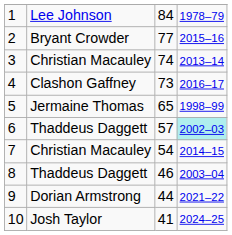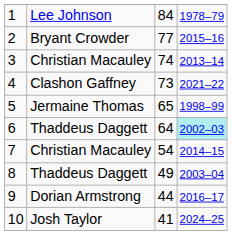 <table class="wikitable">
 <tr>
 </tr>
 <tr>
 <td>1</td>
 <td><a href='#'>Lee Johnson</a></td>
 <td>84</td>
 <td style="font-size:80%;"><a href='#'>1978–79</a></td>
 </tr>
 <tr>
 <td>2</td>
 <td>Bryant Crowder</td>
 <td>77</td>
 <td style="font-size:80%;"><a href='#'>2015–16</a></td>
 </tr>
 <tr>
 <td>3</td>
 <td>Christian Macauley</td>
 <td>74</td>
 <td style="font-size:80%;"><a href='#'>2013–14</a></td>
 </tr>
 <tr>
 <td>4</td>
 <td>Clashon Gaffney</td>
 <td>73</td>
-<td style="font-size:80%;"><a href='#'>2016–17</a></td>
+<td style="font-size:80%;"><a href='#'>2021–22</a></td>
 </tr>
 <tr>
 <td>5</td>
 <td>Jermaine Thomas</td>
 <td>65</td>
 <td style="font-size:80%;"><a href='#'>1998–99</a></td>
 </tr>
 <tr>
 <td>6</td>
 <td>Thaddeus Daggett</td>
-<td>57</td>
+<td>64</td>
 <td style="background: paleturquoise; font-size:80%;"><a href='#'>2002–03</a></td>
 </tr>
 <tr>
 <td>7</td>
 <td>Christian Macauley</td>
 <td>54</td>
 <td style="font-size:80%;"><a href='#'>2014–15</a></td>
 </tr>
 <tr>
 <td>8</td>
 <td>Thaddeus Daggett</td>
-<td>46</td>
+<td>49</td>
 <td style="font-size:80%;"><a href='#'>2003–04</a></td>
 </tr>
 <tr>
 <td>9</td>
 <td>Dorian Armstrong</td>
 <td>44</td>
-<td style="font-size:80%;"><a href='#'>2021–22</a></td>
+<td style="font-size:80%;"><a href='#'>2016–17</a></td>
 </tr>
 <tr>
 <td>10</td>
 <td>Josh Taylor</td>
 <td>41</td>
 <td style="font-size:80%;"><a href='#'>2024–25</a></td>
 </tr>
 </table>
